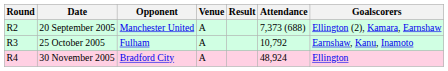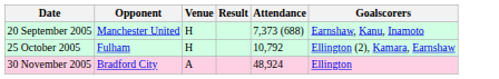 <table class="wikitable">
 <tr>
-<th>Round</th>
 <th>Date</th>
 <th>Opponent</th>
 <th>Venue</th>
 <th>Result</th>
 <th>Attendance</th>
 <th>Goalscorers</th>
 </tr>
 <tr style="background:#d0ffe3;">
-<td>R2</td>
 <td>20 September 2005</td>
 <td><a href='#'>Manchester United</a></td>
-<td>A</td>
+<td>H</td>
 <td></td>
 <td>7,373 (688)</td>
+<td><a href='#'>Earnshaw</a>, <a href='#'>Kanu</a>, <a href='#'>Inamoto</a></td>
+</tr>
+<tr style="background:#d0ffe3;">
+<td>25 October 2005</td>
+<td><a href='#'>Fulham</a></td>
+<td>H</td>
+<td> </td>
+<td>10,792</td>
 <td><a href='#'>Ellington</a> (2), <a href='#'>Kamara</a>, <a href='#'>Earnshaw</a></td>
 </tr>
-<tr style="background:#d0ffe3;">
-<td>R3</td>
-<td>25 October 2005</td>
-<td><a href='#'>Fulham</a></td>
-<td>A</td>
-<td> </td>
-<td>10,792</td>
-<td><a href='#'>Earnshaw</a>, <a href='#'>Kanu</a>, <a href='#'>Inamoto</a></td>
-</tr>
 <tr style="background:#ffd0e3;">
-<td>R4</td>
 <td>30 November 2005</td>
 <td><a href='#'>Bradford City</a></td>
 <td>A</td>
 <td></td>
 <td>48,924</td>
 <td><a href='#'>Ellington</a></td>
 </tr>
 </table>
